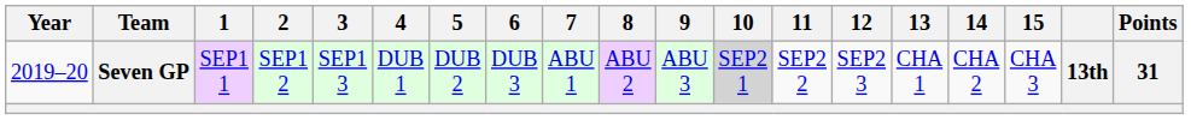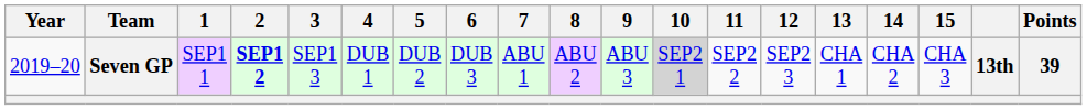 <table class="wikitable" style="text-align:center; font-size:85%">
 <tr>
 <th scope="col">Year</th>
 <th scope="col">Team</th>
 <th scope="col">1</th>
 <th scope="col">2</th>
 <th scope="col">3</th>
 <th scope="col">4</th>
 <th scope="col">5</th>
 <th scope="col">6</th>
 <th scope="col">7</th>
 <th scope="col">8</th>
 <th scope="col">9</th>
 <th scope="col">10</th>
 <th scope="col">11</th>
 <th scope="col">12</th>
 <th scope="col">13</th>
 <th scope="col">14</th>
 <th scope="col">15</th>
 <th scope="col"></th>
 <th scope="col">Points</th>
 </tr>
 <tr>
 <td nowrap><a href='#'>2019–20</a></td>
 <th nowrap>Seven GP</th>
 <td style="background:#EFCFFF;"><a href='#'>SEP1<br>1</a><br></td>
-<td style="background:#DFFFDF;"><a href='#'>SEP1<br>2</a><br></td>
+<td style="background:#DFFFDF;"><strong><a href='#'>SEP1<br>2</a><br></strong></td>
 <td style="background:#DFFFDF;"><a href='#'>SEP1<br>3</a><br></td>
 <td style="background:#DFFFDF;"><a href='#'>DUB<br>1</a><br></td>
 <td style="background:#DFFFDF;"><a href='#'>DUB<br>2</a><br></td>
 <td style="background:#DFFFDF;"><a href='#'>DUB<br>3</a><br></td>
 <td style="background:#DFFFDF;"><a href='#'>ABU<br>1</a><br></td>
 <td style="background:#EFCFFF;"><a href='#'>ABU<br>2</a><br></td>
 <td style="background:#DFFFDF;"><a href='#'>ABU<br>3</a><br></td>
 <td style="background: lightgrey;"><a href='#'>SEP2<br>1</a></td>
 <td><a href='#'>SEP2<br>2</a></td>
 <td><a href='#'>SEP2<br>3</a></td>
 <td><a href='#'>CHA<br>1</a></td>
 <td><a href='#'>CHA<br>2</a></td>
 <td><a href='#'>CHA<br>3</a></td>
 <th>13th</th>
-<th>31</th>
+<th>39</th>
 </tr>
 <tr>
 <th colspan="19"></th>
 </tr>
 </table>
